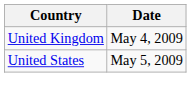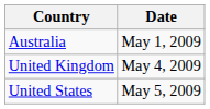 <table class="wikitable">
 <tr>
 <th>Country</th>
 <th>Date</th>
+</tr>
+<tr>
+<td><a href='#'>Australia</a></td>
+<td>May 1, 2009</td>
 </tr>
 <tr>
 <td><a href='#'>United Kingdom</a></td>
 <td>May 4, 2009</td>
 </tr>
 <tr>
 <td><a href='#'>United States</a></td>
 <td>May 5, 2009</td>
 </tr>
 </table>
